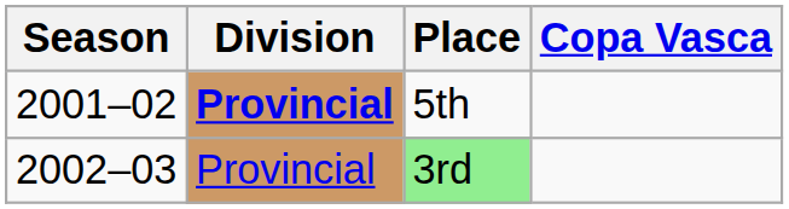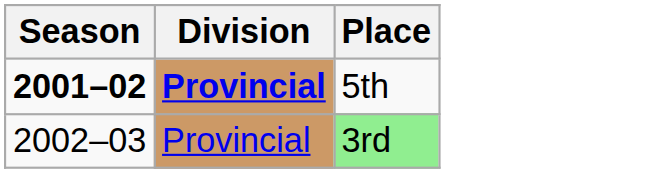 <table class="wikitable">
 <tr style="background:#f0f6fa;">
 <th>Season</th>
 <th>Division</th>
 <th>Place</th>
-<th><a href='#'>Copa Vasca</a></th>
 </tr>
 <tr>
-<td>2001–02</td>
+<td><strong>2001–02</strong></td>
 <td bgcolor=#CC9966><strong><a href='#'>Provincial</a></strong></td>
 <td>5th</td>
-<td></td>
 </tr>
 <tr>
 <td>2002–03</td>
 <td bgcolor=#CC9966><a href='#'>Provincial</a></td>
 <td bgcolor=lightgreen>3rd</td>
-<td></td>
 </tr>
 </table>
